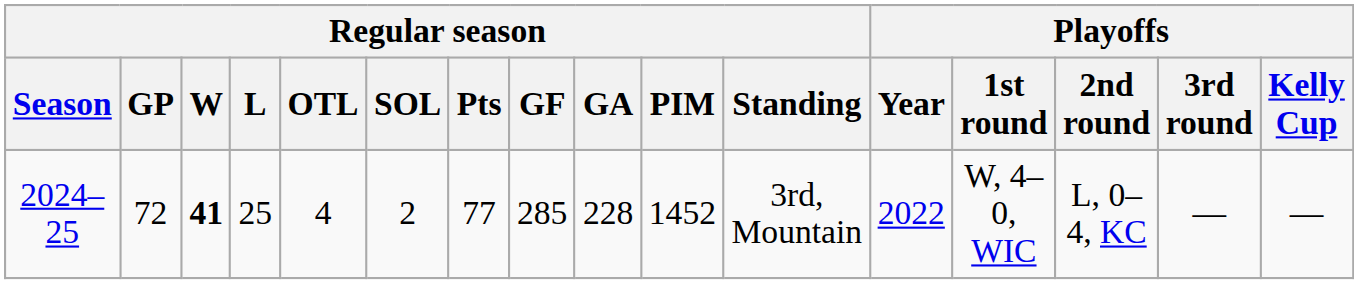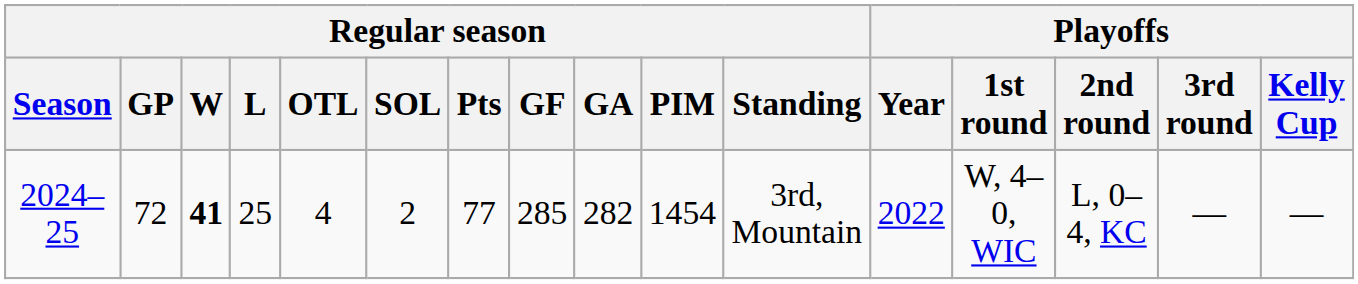 <table class="wikitable" style="text-align:center">
 <tr>
 <th colspan=11>Regular season</th>
 <th colspan=5>Playoffs</th>
 </tr>
 <tr>
 <th><a href='#'>Season</a></th>
 <th>GP</th>
 <th>W</th>
 <th>L</th>
 <th>OTL</th>
 <th>SOL</th>
 <th>Pts</th>
 <th>GF</th>
 <th>GA</th>
 <th>PIM</th>
 <th>Standing</th>
 <th>Year</th>
 <th>1st round</th>
 <th>2nd round</th>
 <th>3rd round</th>
 <th><a href='#'>Kelly Cup</a></th>
 </tr>
 <tr>
 <td><a href='#'>2024–25</a></td>
 <td>72</td>
 <td><strong>41</strong></td>
 <td>25</td>
 <td>4</td>
 <td>2</td>
 <td>77</td>
 <td>285</td>
-<td>228</td>
-<td>1452</td>
+<td>282</td>
+<td>1454</td>
 <td>3rd, Mountain</td>
 <td><a href='#'>2022</a></td>
 <td>W, 4–0, <a href='#'>WIC</a></td>
 <td>L, 0–4, <a href='#'>KC</a></td>
 <td>—</td>
 <td>—</td>
 </tr>
 </table>
